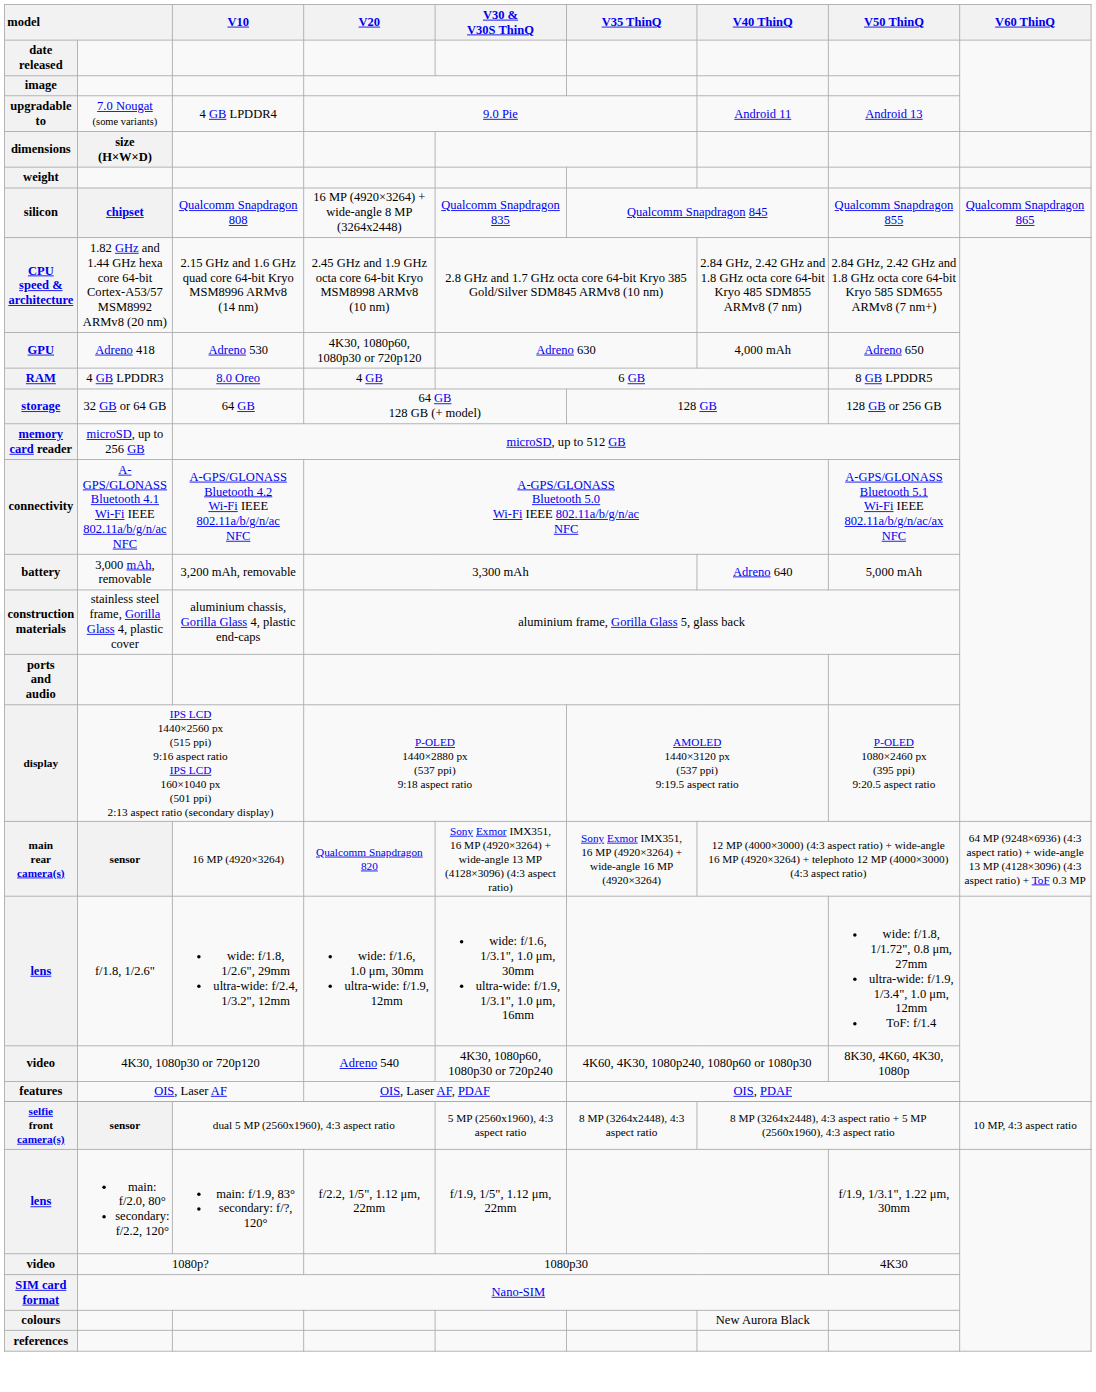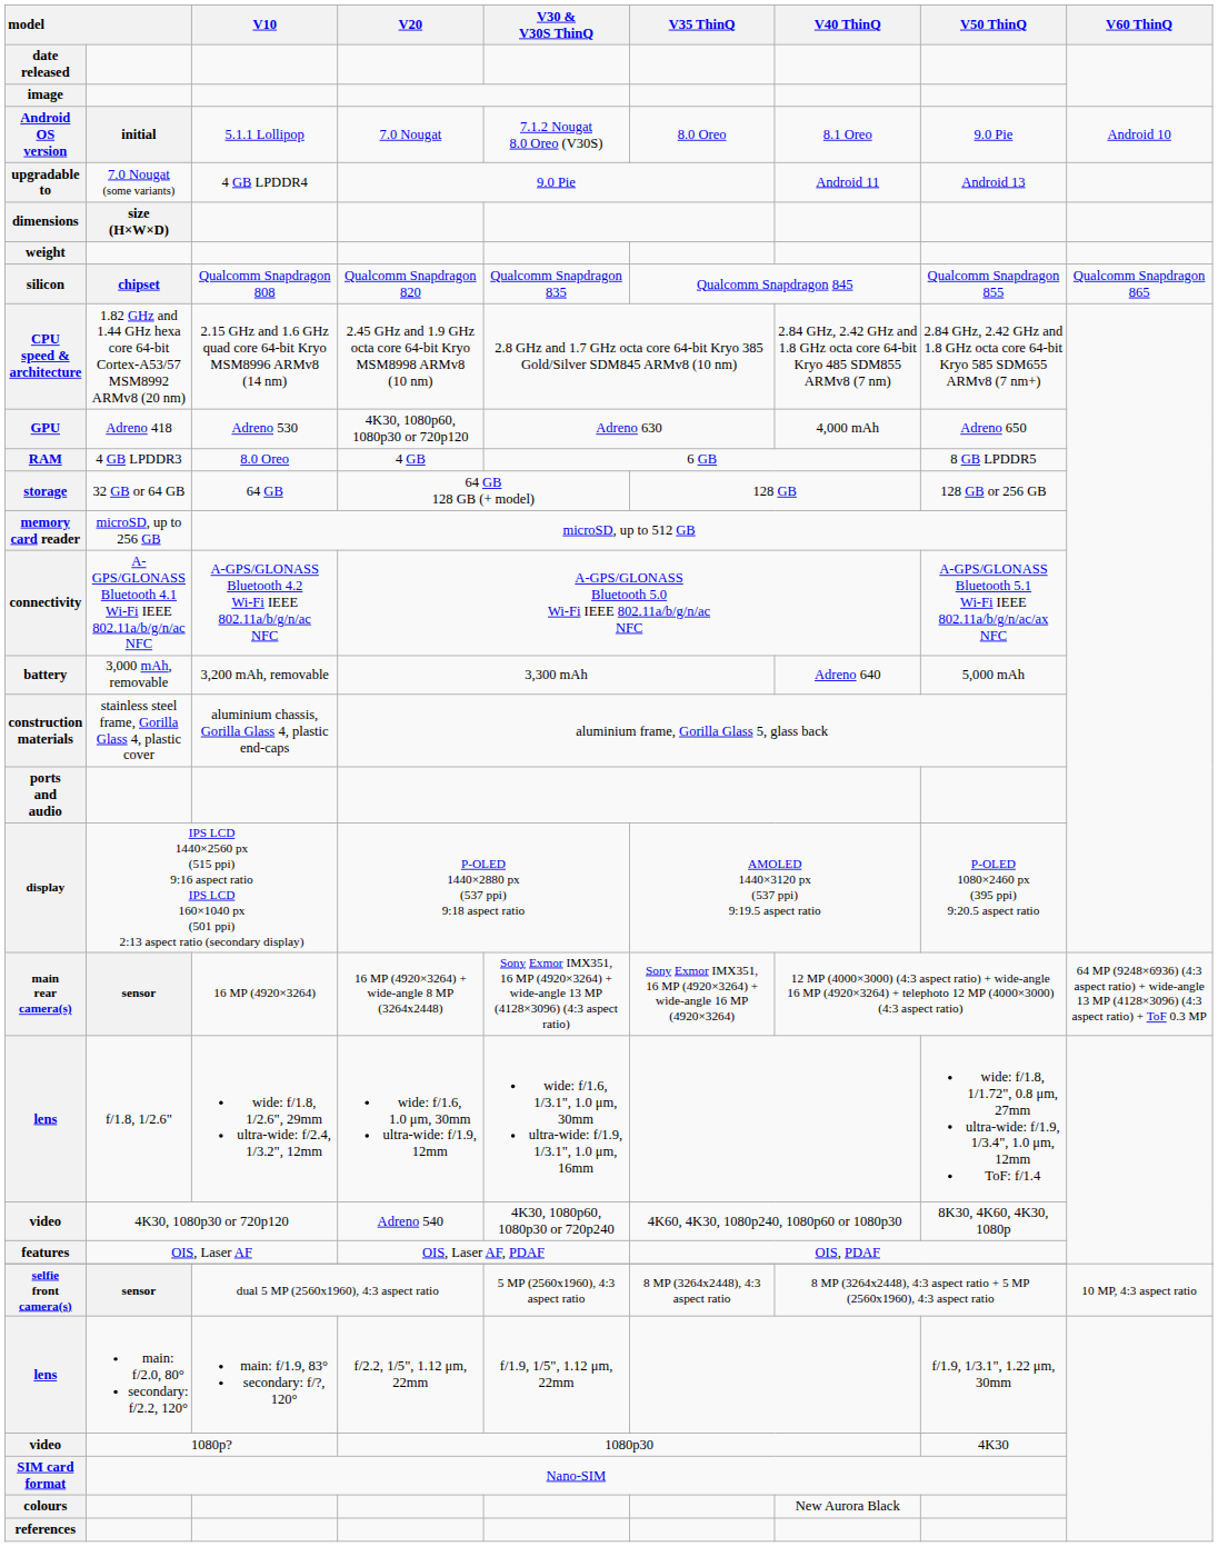 <table class=wikitable style="text-align:center; font-size:90%">
 <tr>
 <th scope=col colspan=2 style="background:#silver; width:10%; text-align:left">model</th>
 <th scope=col style=width:12%><a href='#'>V10</a></th>
 <th scope=col style=width:12%><a href='#'>V20</a></th>
 <th scope=col style=width:12%><a href='#'>V30 &<br>V30S ThinQ</a></th>
 <th scope=col style=width:12%><a href='#'>V35 ThinQ</a></th>
 <th scope=col style=width:12%><a href='#'>V40 ThinQ</a></th>
 <th scope=col style=width:12%><a href='#'>V50 ThinQ</a></th>
 <th scope=col style=width:12%><a href='#'>V60 ThinQ</a></th>
 </tr>
 <tr>
 <th>date released</th>
 <td></td>
 <td></td>
 <td></td>
 <td></td>
 <td></td>
 <td></td>
 <td></td>
 </tr>
 <tr>
 <th>image</th>
 <td></td>
 <td></td>
 <td colspan=2></td>
 <td></td>
 <td></td>
 <td></td>
+</tr>
+<tr>
+<th><a href='#'>Android<br>OS<br>version</a></th>
+<th>initial</th>
+<td><a href='#'>5.1.1 Lollipop</a></td>
+<td><a href='#'>7.0 Nougat</a></td>
+<td><a href='#'>7.1.2 Nougat</a><br><a href='#'>8.0 Oreo</a> (V30S)</td>
+<td><a href='#'>8.0 Oreo</a></td>
+<td><a href='#'>8.1 Oreo</a></td>
+<td><a href='#'>9.0 Pie</a></td>
+<td><a href='#'>Android 10</a></td>
 </tr>
 <tr>
 <th>upgradable<br>to</th>
 <td><a href='#'>7.0 Nougat</a><br><small>(some variants)</small></td>
 <td>4 <a href='#'>GB</a> LPDDR4</td>
 <td colspan=3><a href='#'>9.0 Pie</a></td>
 <td><a href='#'>Android 11</a></td>
 <td><a href='#'>Android 13</a></td>
 </tr>
 <tr>
 <th>dimensions</th>
 <th>size<br>(H×W×D)</th>
 <td></td>
 <td></td>
 <td colspan=2></td>
 <td></td>
 <td></td>
 <td></td>
 </tr>
 <tr>
 <th>weight</th>
 <td></td>
 <td></td>
 <td></td>
 <td></td>
 <td></td>
 <td></td>
 <td></td>
 </tr>
 <tr>
 <th>silicon</th>
 <th><a href='#'>chipset</a></th>
 <td><a href='#'>Qualcomm Snapdragon</a> <a href='#'>808</a></td>
-<td>16 MP (4920×3264) + wide-angle 8 MP (3264x2448)</td>
+<td><a href='#'>Qualcomm Snapdragon</a> <a href='#'>820</a></td>
 <td><a href='#'>Qualcomm Snapdragon</a> <a href='#'>835</a></td>
 <td colspan=2><a href='#'>Qualcomm Snapdragon</a> <a href='#'>845</a></td>
 <td><a href='#'>Qualcomm Snapdragon</a> <a href='#'>855</a></td>
 <td><a href='#'>Qualcomm Snapdragon</a> <a href='#'>865</a></td>
 </tr>
 <tr>
 <th><a href='#'>CPU<br>speed &<br>architecture</a></th>
 <td>1.82 <a href='#'>GHz</a> and 1.44 GHz hexa core 64-bit Cortex-A53/57 MSM8992 ARMv8 (20 nm)</td>
 <td>2.15 GHz and 1.6 GHz quad core 64-bit Kryo MSM8996 ARMv8 (14 nm)</td>
 <td>2.45 GHz and 1.9 GHz octa core 64-bit Kryo MSM8998 ARMv8 (10 nm)</td>
 <td colspan=2>2.8 GHz and 1.7 GHz octa core 64-bit Kryo 385 Gold/Silver SDM845 ARMv8 (10 nm)</td>
 <td>2.84 GHz, 2.42 GHz and 1.8 GHz octa core 64-bit Kryo 485 SDM855 ARMv8 (7 nm)</td>
 <td>2.84 GHz, 2.42 GHz and 1.8 GHz octa core 64-bit Kryo 585 SDM655 ARMv8 (7 nm+)</td>
 </tr>
 <tr>
 <th><a href='#'>GPU</a></th>
 <td><a href='#'>Adreno</a> 418</td>
 <td><a href='#'>Adreno</a> 530</td>
 <td>4K30, 1080p60, 1080p30 or 720p120</td>
 <td colspan=2><a href='#'>Adreno</a> 630</td>
 <td>4,000 mAh</td>
 <td><a href='#'>Adreno</a> 650</td>
 </tr>
 <tr>
 <th><a href='#'>RAM</a></th>
 <td>4 <a href='#'>GB</a> LPDDR3</td>
 <td><a href='#'>8.0 Oreo</a></td>
 <td>4 <a href='#'>GB</a></td>
 <td colspan=3>6 <a href='#'>GB</a></td>
 <td>8 <a href='#'>GB</a> LPDDR5</td>
 </tr>
 <tr>
 <th><a href='#'>storage</a></th>
 <td>32 <a href='#'>GB</a> or 64 GB</td>
 <td>64 <a href='#'>GB</a></td>
 <td colspan=2>64 <a href='#'>GB</a><br>128 GB (+ model)</td>
 <td colspan=2>128 <a href='#'>GB</a></td>
 <td>128 <a href='#'>GB</a> or 256 GB</td>
 </tr>
 <tr>
 <th><a href='#'>memory card</a> reader</th>
 <td><a href='#'>microSD</a>, up to 256 <a href='#'>GB</a></td>
 <td colspan=6><a href='#'>microSD</a>, up to 512 <a href='#'>GB</a></td>
 </tr>
 <tr>
 <th>connectivity</th>
 <td><a href='#'>A-GPS/GLONASS</a><br><a href='#'>Bluetooth 4.1</a><br><a href='#'>Wi-Fi</a> IEEE <a href='#'>802.11a/b/g/n/ac</a><br><a href='#'>NFC</a></td>
 <td><a href='#'>A-GPS/GLONASS</a><br><a href='#'>Bluetooth 4.2</a><br><a href='#'>Wi-Fi</a> IEEE <a href='#'>802.11a/b/g/n/ac</a><br><a href='#'>NFC</a></td>
 <td colspan=4><a href='#'>A-GPS/GLONASS</a><br><a href='#'>Bluetooth 5.0</a><br><a href='#'>Wi-Fi</a> IEEE <a href='#'>802.11a/b/g/n/ac</a><br><a href='#'>NFC</a></td>
 <td><a href='#'>A-GPS/GLONASS</a><br><a href='#'>Bluetooth 5.1</a><br><a href='#'>Wi-Fi</a> IEEE <a href='#'>802.11a/b/g/n/ac/ax</a><br><a href='#'>NFC</a></td>
 </tr>
 <tr>
 <th>battery</th>
 <td>3,000 <a href='#'>mAh</a>, removable</td>
 <td>3,200 mAh, removable</td>
 <td colspan=3>3,300 mAh</td>
 <td><a href='#'>Adreno</a> 640</td>
 <td>5,000 mAh</td>
 </tr>
 <tr>
 <th>construction<br>materials</th>
 <td>stainless steel frame, <a href='#'>Gorilla Glass</a> 4, plastic cover</td>
 <td>aluminium chassis, <a href='#'>Gorilla Glass</a> 4, plastic end-caps</td>
 <td colspan=5>aluminium frame, <a href='#'>Gorilla Glass</a> 5, glass back</td>
 </tr>
 <tr>
 <th>ports<br>and<br>audio</th>
 <td></td>
 <td></td>
 <td colspan=4></td>
 <td></td>
 </tr>
 <tr style=font-size:90%>
 <th>display</th>
 <td colspan=2> <a href='#'>IPS LCD</a><br>1440×2560 px<br>(515 ppi)<br>9:16 aspect ratio<br>  <a href='#'>IPS LCD</a><br>160×1040 px<br>(501 ppi)<br>2:13 aspect ratio (secondary display)</td>
 <td colspan=2> <a href='#'>P-OLED</a><br>1440×2880 px<br>(537 ppi)<br>9:18 aspect ratio</td>
 <td colspan=2> <a href='#'>AMOLED</a><br>1440×3120 px<br>(537 ppi)<br>9:19.5 aspect ratio</td>
 <td> <a href='#'>P-OLED</a><br>1080×2460 px<br>(395 ppi)<br>9:20.5 aspect ratio</td>
 </tr>
 <tr style=font-size:90%>
 <th>main<br>rear<br><a href='#'>camera(s)</a></th>
 <th>sensor</th>
 <td>16 MP (4920×3264)</td>
-<td><a href='#'>Qualcomm Snapdragon</a> <a href='#'>820</a></td>
+<td>16 MP (4920×3264) + wide-angle 8 MP (3264x2448)</td>
 <td><a href='#'>Sony</a> <a href='#'>Exmor</a> IMX351, 16 MP (4920×3264) + wide-angle 13 MP (4128×3096) (4:3 aspect ratio)</td>
 <td><a href='#'>Sony</a> <a href='#'>Exmor</a> IMX351, 16 MP (4920×3264) + wide-angle 16 MP (4920×3264)</td>
 <td colspan="2">12 MP (4000×3000) (4:3 aspect ratio) + wide-angle 16 MP (4920×3264) + telephoto 12 MP (4000×3000) (4:3 aspect ratio)</td>
 <td>64 MP (9248×6936) (4:3 aspect ratio) + wide-angle 13 MP (4128×3096) (4:3 aspect ratio) + <a href='#'>ToF</a> 0.3 MP</td>
 </tr>
 <tr>
 <th><a href='#'>lens</a></th>
 <td>f/1.8, 1/2.6"</td>
 <td {{plainlist><br><ul><li>wide: f/1.8, 1/2.6", 29mm</li><li>ultra-wide: f/2.4, 1/3.2", 12mm</li></ul></td>
 <td {{plainlist><br><ul><li>wide: f/1.6, 1.0 μm, 30mm</li><li>ultra-wide: f/1.9, 12mm</li></ul></td>
 <td {{plainlist><br><ul><li>wide: f/1.6, 1/3.1", 1.0 μm, 30mm</li><li>ultra-wide: f/1.9, 1/3.1", 1.0 μm, 16mm</li></ul></td>
 <td colspan=2></td>
 <td {{plainlist><br><ul><li>wide: f/1.8, 1/1.72", 0.8 μm, 27mm</li><li>ultra-wide: f/1.9, 1/3.4", 1.0 μm, 12mm</li><li>ToF: f/1.4</li></ul></td>
 </tr>
 <tr>
 <th>video</th>
 <td colspan=2>4K30, 1080p30 or 720p120</td>
 <td><a href='#'>Adreno</a> 540</td>
 <td>4K30, 1080p60, 1080p30 or 720p240</td>
 <td colspan="2">4K60, 4K30, 1080p240, 1080p60 or 1080p30</td>
 <td>8K30, 4K60, 4K30, 1080p</td>
 </tr>
 <tr>
 <th>features</th>
 <td colspan=2><a href='#'>OIS</a>, Laser <a href='#'>AF</a></td>
 <td colspan=2><a href='#'>OIS</a>, Laser <a href='#'>AF</a>, <a href='#'>PDAF</a></td>
 <td colspan=3><a href='#'>OIS</a>, <a href='#'>PDAF</a></td>
 </tr>
 <tr>
 </tr>
 <tr style=font-size:90%>
 <th><a href='#'>selfie</a><br>front<br><a href='#'>camera(s)</a></th>
 <th>sensor</th>
 <td colspan=2>dual 5 MP (2560x1960), 4:3 aspect ratio</td>
 <td>5 MP (2560x1960), 4:3 aspect ratio</td>
 <td>8 MP (3264x2448), 4:3 aspect ratio</td>
 <td colspan=2>8 MP (3264x2448), 4:3 aspect ratio + 5 MP (2560x1960), 4:3 aspect ratio</td>
 <td>10 MP, 4:3 aspect ratio</td>
 </tr>
 <tr>
 <th><a href='#'>lens</a></th>
 <td {{plainlist><br><ul><li>main: f/2.0, 80°</li><li>secondary: f/2.2, 120°</li></ul></td>
 <td {{plainlist><br><ul><li>main: f/1.9, 83°</li><li>secondary: f/?, 120°</li></ul></td>
 <td>f/2.2, 1/5", 1.12 μm, 22mm</td>
 <td>f/1.9, 1/5", 1.12 μm, 22mm</td>
 <td colspan=2></td>
 <td>f/1.9, 1/3.1", 1.22 μm, 30mm</td>
 </tr>
 <tr>
 <th>video</th>
 <td colspan=2>1080p?</td>
 <td colspan=4>1080p30</td>
 <td>4K30</td>
 </tr>
 <tr>
 <th><a href='#'>SIM card</a> <a href='#'>format</a></th>
 <td colspan=7><a href='#'>Nano-SIM</a></td>
 </tr>
 <tr>
 <th>colours</th>
 <td></td>
 <td></td>
 <td><br></td>
 <td></td>
 <td></td>
 <td>New Aurora Black</td>
 <td></td>
 </tr>
 <tr>
 <th>references</th>
 <td></td>
 <td></td>
 <td></td>
 <td></td>
 <td></td>
 <td></td>
 <td></td>
 </tr>
 </table>
